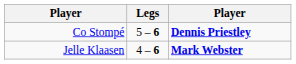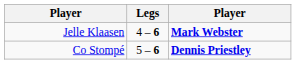 <table class=wikitable style="text-align:center">
 <tr>
 <th width=163>Player</th>
 <th width=50>Legs</th>
 <th width=163>Player</th>
 </tr>
 <tr align=left>
+<td align=right><a href='#'>Jelle Klaasen</a> </td>
+<td align=center>4 – <strong>6</strong></td>
+<td> <strong><a href='#'>Mark Webster</a></strong></td>
+</tr>
+<tr align=left>
 <td align=right><a href='#'>Co Stompé</a> </td>
 <td align=center>5 – <strong>6</strong></td>
 <td> <strong><a href='#'>Dennis Priestley</a></strong></td>
 </tr>
-<tr align=left>
-<td align=right><a href='#'>Jelle Klaasen</a> </td>
-<td align=center>4 – <strong>6</strong></td>
-<td> <strong><a href='#'>Mark Webster</a></strong></td>
-</tr>
 </table>
